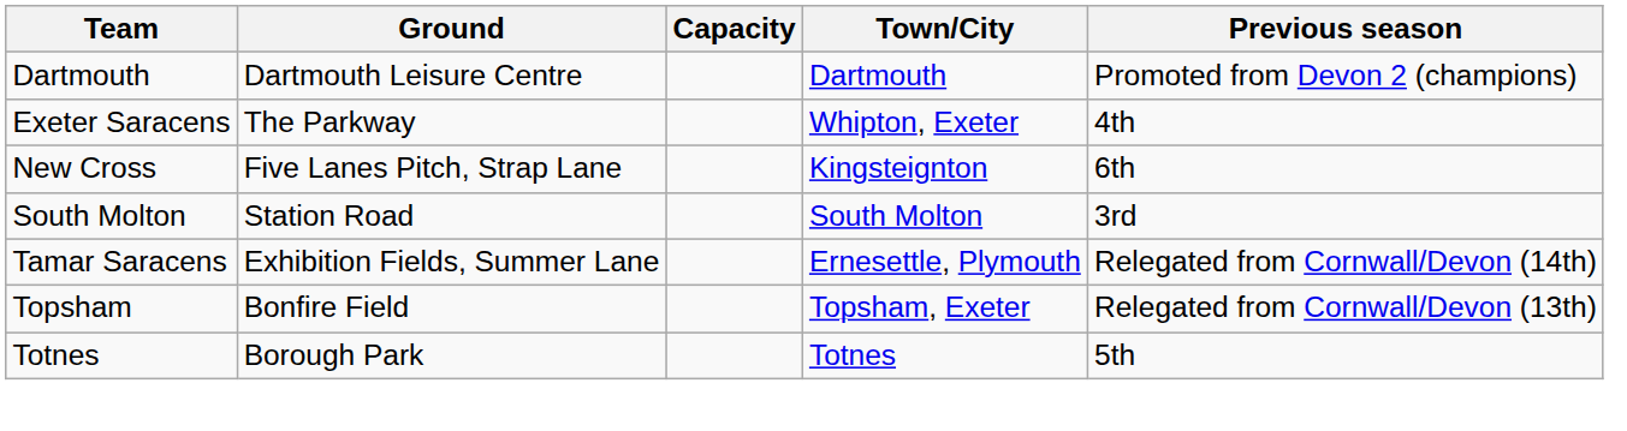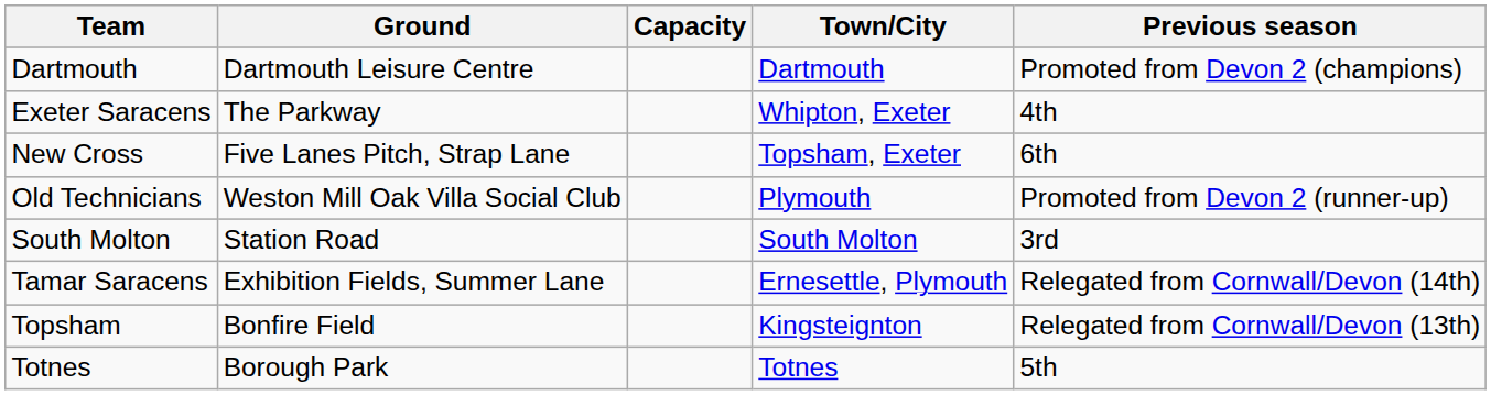 <table class="wikitable sortable">
 <tr>
 <th>Team</th>
 <th>Ground</th>
 <th>Capacity</th>
 <th>Town/City</th>
 <th>Previous season</th>
 </tr>
 <tr>
 <td>Dartmouth</td>
 <td>Dartmouth Leisure Centre</td>
 <td></td>
 <td><a href='#'>Dartmouth</a></td>
 <td>Promoted from <a href='#'>Devon 2</a> (champions)</td>
 </tr>
 <tr>
 <td>Exeter Saracens</td>
 <td>The Parkway</td>
 <td></td>
 <td><a href='#'>Whipton</a>, <a href='#'>Exeter</a></td>
 <td>4th</td>
 </tr>
 <tr>
 <td>New Cross</td>
 <td>Five Lanes Pitch, Strap Lane</td>
 <td></td>
-<td><a href='#'>Kingsteignton</a></td>
+<td><a href='#'>Topsham</a>, <a href='#'>Exeter</a></td>
 <td>6th</td>
+</tr>
+<tr>
+<td>Old Technicians</td>
+<td>Weston Mill Oak Villa Social Club</td>
+<td></td>
+<td><a href='#'>Plymouth</a></td>
+<td>Promoted from <a href='#'>Devon 2</a> (runner-up)</td>
 </tr>
 <tr>
 <td>South Molton</td>
 <td>Station Road</td>
 <td></td>
 <td><a href='#'>South Molton</a></td>
 <td>3rd</td>
 </tr>
 <tr>
 <td>Tamar Saracens</td>
 <td>Exhibition Fields, Summer Lane</td>
 <td></td>
 <td><a href='#'>Ernesettle</a>, <a href='#'>Plymouth</a></td>
 <td>Relegated from <a href='#'>Cornwall/Devon</a> (14th)</td>
 </tr>
 <tr>
 <td>Topsham</td>
 <td>Bonfire Field</td>
 <td></td>
-<td><a href='#'>Topsham</a>, <a href='#'>Exeter</a></td>
+<td><a href='#'>Kingsteignton</a></td>
 <td>Relegated from <a href='#'>Cornwall/Devon</a> (13th)</td>
 </tr>
 <tr>
 <td>Totnes</td>
 <td>Borough Park</td>
 <td></td>
 <td><a href='#'>Totnes</a></td>
 <td>5th</td>
 </tr>
 </table>
